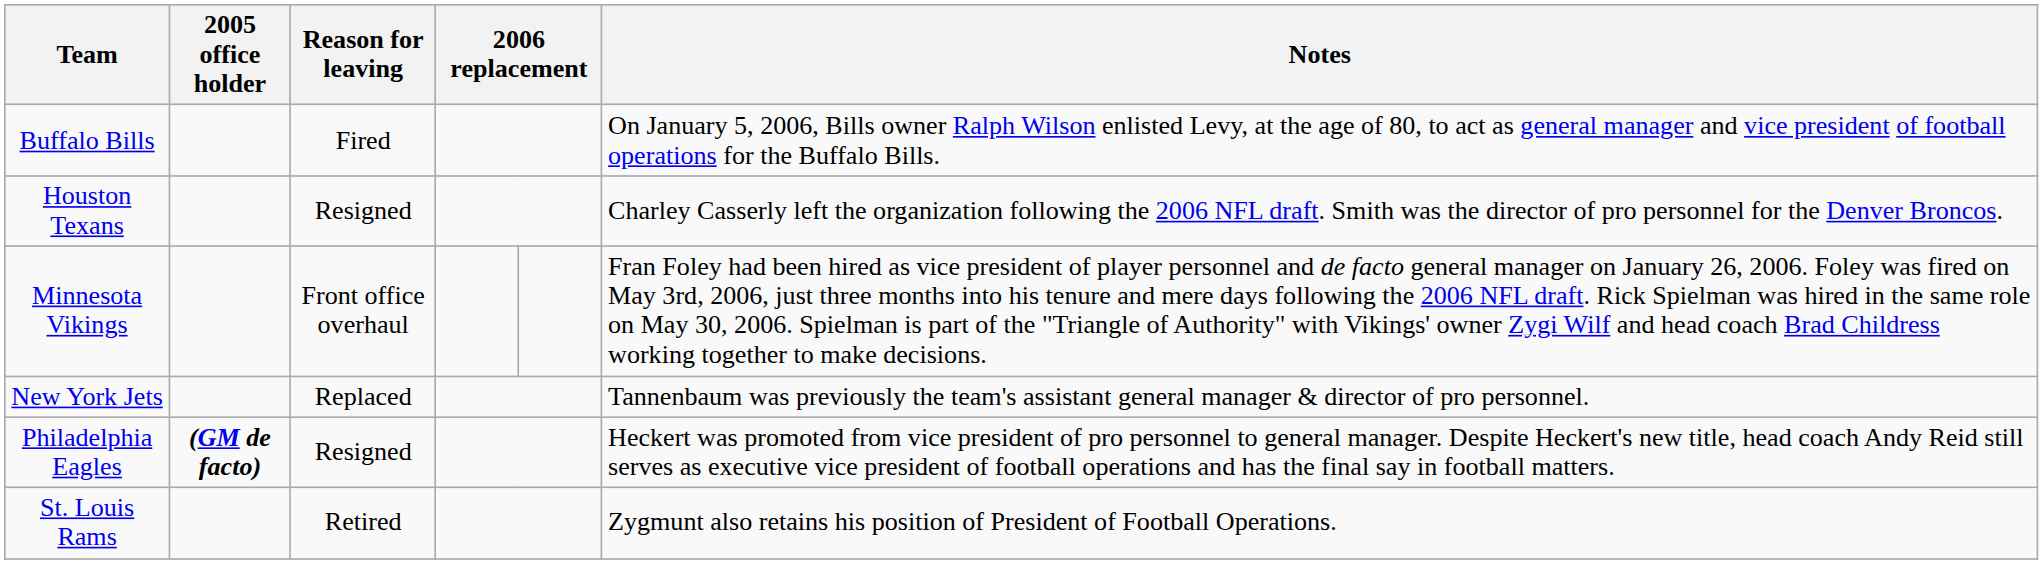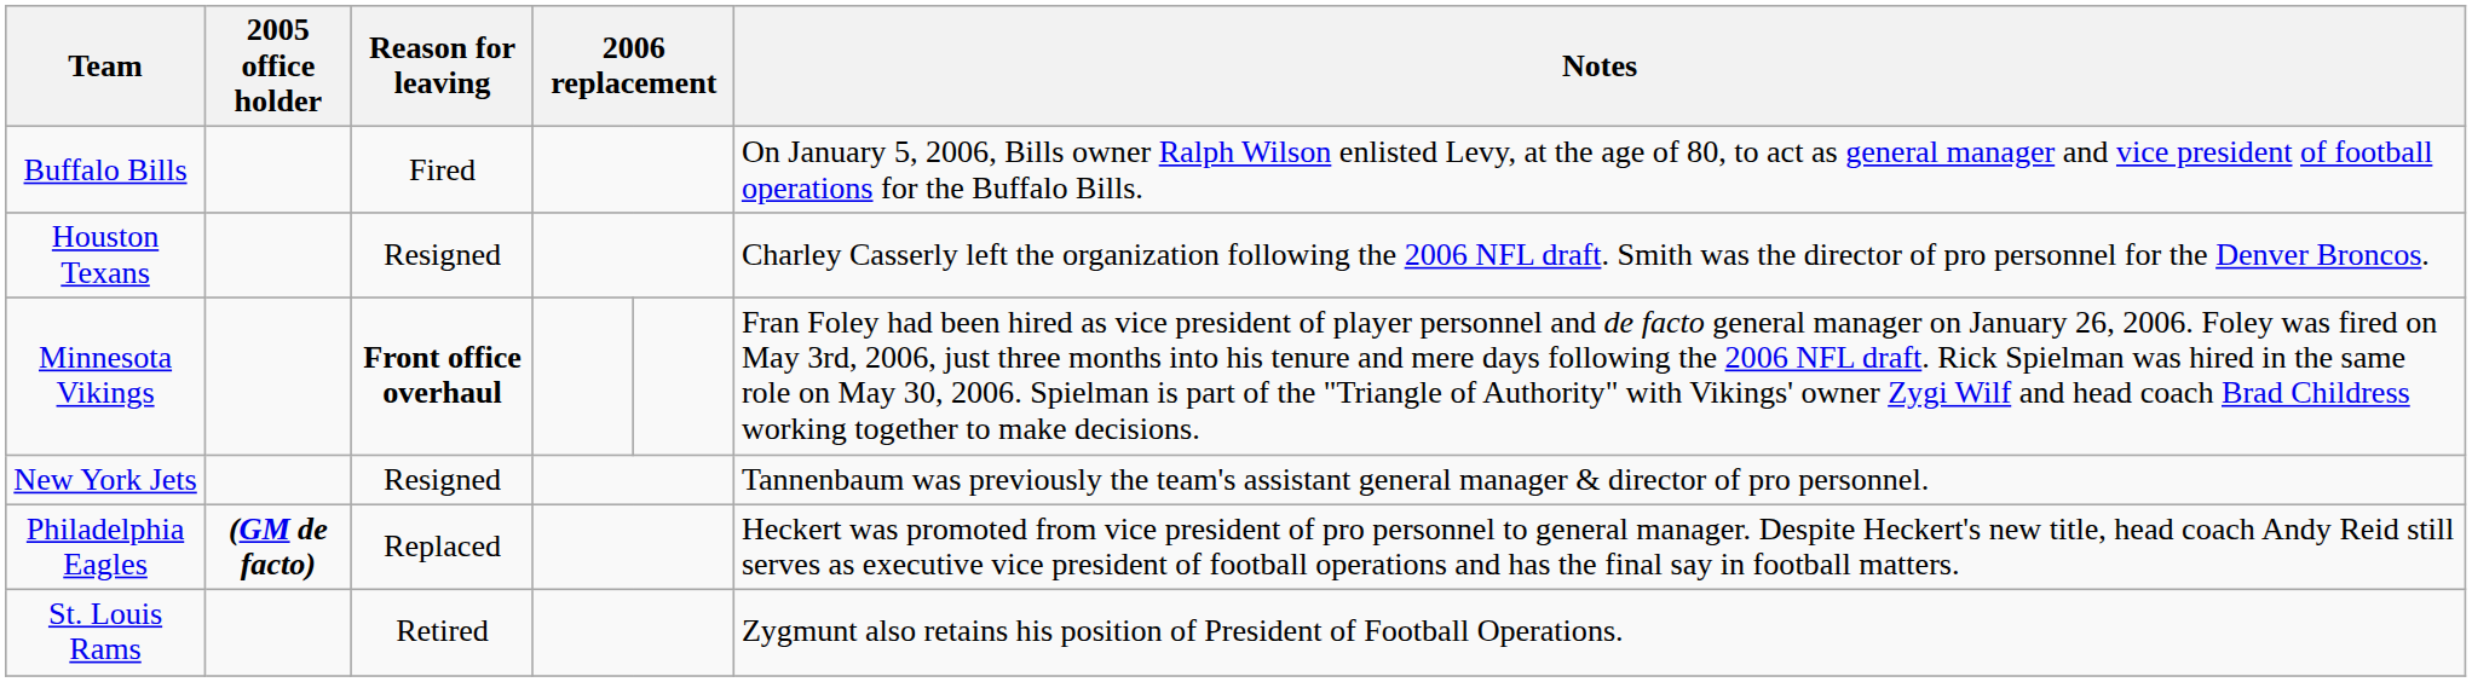 <table class="wikitable sortable">
 <tr>
 <th scope="col">Team</th>
 <th scope="col">2005 office holder</th>
 <th scope="col" class="unsortable">Reason for leaving</th>
 <th scope="col" colspan="2">2006 replacement</th>
 <th scope="col" class="unsortable">Notes</th>
 </tr>
 <tr>
 <td style="text-align:center;"><a href='#'>Buffalo Bills</a></td>
 <td style="text-align:center;"></td>
 <td style="text-align:center;">Fired</td>
 <td style="text-align:center;" colspan="2"></td>
 <td>On January 5, 2006, Bills owner <a href='#'>Ralph Wilson</a> enlisted Levy, at the age of 80, to act as <a href='#'>general manager</a> and <a href='#'>vice president</a> <a href='#'>of football operations</a> for the Buffalo Bills.</td>
 </tr>
 <tr>
 <td style="text-align:center;"><a href='#'>Houston Texans</a></td>
 <td style="text-align:center;"></td>
 <td style="text-align:center;">Resigned</td>
 <td style="text-align:center;" colspan="2"></td>
 <td>Charley Casserly left the organization following the <a href='#'>2006 NFL draft</a>. Smith was the director of pro personnel for the <a href='#'>Denver Broncos</a>.</td>
 </tr>
 <tr>
 <td style="text-align:center;"><a href='#'>Minnesota Vikings</a></td>
 <td style="text-align:center;"></td>
-<td style="text-align:center;">Front office overhaul</td>
+<td style="text-align:center;"><strong>Front office overhaul</strong></td>
 <td style="text-align:center;"></td>
 <td style="text-align:center;"></td>
 <td>Fran Foley had been hired as vice president of player personnel and <em>de facto</em> general manager on January 26, 2006. Foley was fired on May 3rd, 2006, just three months into his tenure and mere days following the <a href='#'>2006 NFL draft</a>. Rick Spielman was hired in the same role on May 30, 2006. Spielman is part of the "Triangle of Authority" with Vikings' owner <a href='#'>Zygi Wilf</a> and head coach <a href='#'>Brad Childress</a> working together to make decisions.</td>
 </tr>
 <tr>
 <td style="text-align:center;"><a href='#'>New York Jets</a></td>
 <td style="text-align:center;"></td>
-<td style="text-align:center;">Replaced</td>
+<td style="text-align:center;">Resigned</td>
 <td style="text-align:center;" colspan="2"></td>
 <td>Tannenbaum was previously the team's assistant general manager & director of pro personnel.</td>
 </tr>
 <tr>
 <td style="text-align:center;"><a href='#'>Philadelphia Eagles</a></td>
 <td style="text-align:center;"><strong> <em>(<a href='#'>GM</a> de facto)</em></strong></td>
-<td style="text-align:center;">Resigned</td>
+<td style="text-align:center;">Replaced</td>
 <td style="text-align:center;" colspan="2"></td>
 <td>Heckert was promoted from vice president of pro personnel to general manager. Despite Heckert's new title, head coach Andy Reid still serves as executive vice president of football operations and has the final say in football matters.</td>
 </tr>
 <tr>
 <td style="text-align:center;"><a href='#'>St. Louis Rams</a></td>
 <td style="text-align:center;"></td>
 <td style="text-align:center;">Retired</td>
 <td style="text-align:center;" colspan="2"></td>
 <td>Zygmunt also retains his position of President of Football Operations.</td>
 </tr>
 </table>
